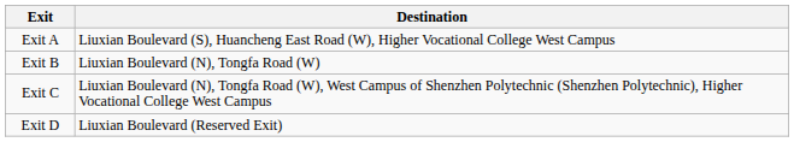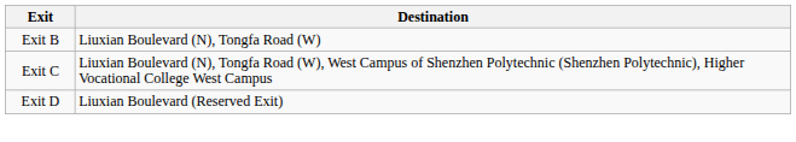 <table class="wikitable">
 <tr>
 <th style="width:70px">Exit</th>
 <th>Destination</th>
-</tr>
-<tr>
-<td align="center">Exit A</td>
-<td>Liuxian Boulevard (S), Huancheng East Road (W), Higher Vocational College West Campus</td>
 </tr>
 <tr>
 <td align="center">Exit B</td>
 <td>Liuxian Boulevard (N), Tongfa Road (W)</td>
 </tr>
 <tr>
 <td align="center">Exit C</td>
 <td>Liuxian Boulevard (N), Tongfa Road (W), West Campus of Shenzhen Polytechnic (Shenzhen Polytechnic), Higher Vocational College West Campus</td>
 </tr>
 <tr>
 <td align="center">Exit D</td>
 <td>Liuxian Boulevard (Reserved Exit)</td>
 </tr>
 </table>
